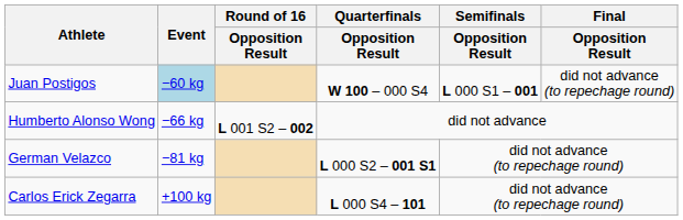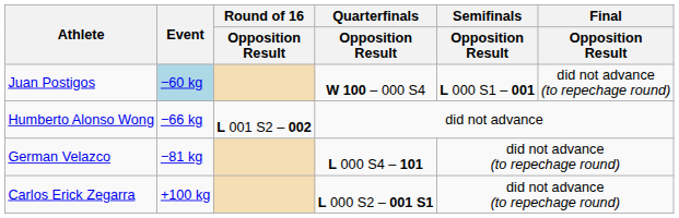 <table class="wikitable" style="font-size:90%">
 <tr>
 <th rowspan="2">Athlete</th>
 <th rowspan="2">Event</th>
 <th>Round of 16</th>
 <th>Quarterfinals</th>
 <th>Semifinals</th>
 <th>Final</th>
 </tr>
 <tr>
 <th>Opposition<br>Result</th>
 <th>Opposition<br>Result</th>
 <th>Opposition<br>Result</th>
 <th>Opposition<br>Result</th>
 </tr>
 <tr>
 <td><a href='#'>Juan Postigos</a></td>
 <td style="background: lightblue;"><a href='#'>−60 kg</a></td>
 <td align="center" bgcolor=wheat></td>
 <td align=center><br><strong>W</strong> <strong>100</strong> – 000 S4</td>
 <td align=center><br><strong>L</strong> 000 S1 – <strong>001</strong></td>
 <td align=center colspan="5">did not advance<br><em>(to repechage round)</em></td>
 </tr>
 <tr>
 <td><a href='#'>Humberto Alonso Wong</a></td>
 <td><a href='#'>−66 kg</a></td>
 <td align=center><br><strong>L</strong> 001 S2 – <strong>002</strong></td>
 <td align=center colspan="5">did not advance</td>
 </tr>
 <tr>
 <td><a href='#'>German Velazco</a></td>
 <td><a href='#'>−81 kg</a></td>
 <td align="center" bgcolor=wheat></td>
-<td align=center><br><strong>L</strong> 000 S2 – <strong>001 S1</strong></td>
+<td align=center><br><strong>L</strong> 000 S4 – <strong>101</strong></td>
 <td align=center colspan="5">did not advance<br><em>(to repechage round)</em></td>
 </tr>
 <tr>
 <td><a href='#'>Carlos Erick Zegarra</a></td>
 <td><a href='#'>+100 kg</a></td>
 <td align="center" bgcolor=wheat></td>
-<td align=center><br><strong>L</strong> 000 S4 – <strong>101</strong></td>
+<td align=center><br><strong>L</strong> 000 S2 – <strong>001 S1</strong></td>
 <td align=center colspan="5">did not advance<br><em>(to repechage round)</em></td>
 </tr>
 </table>
